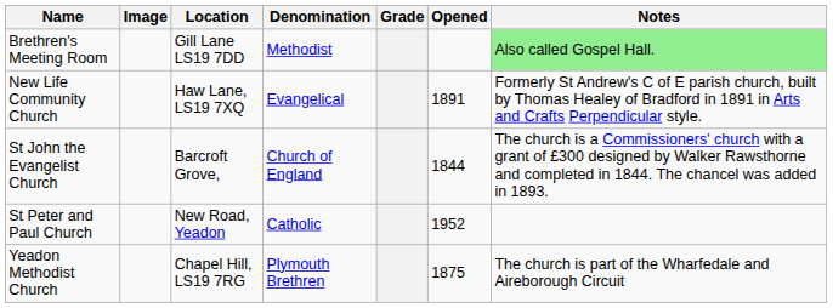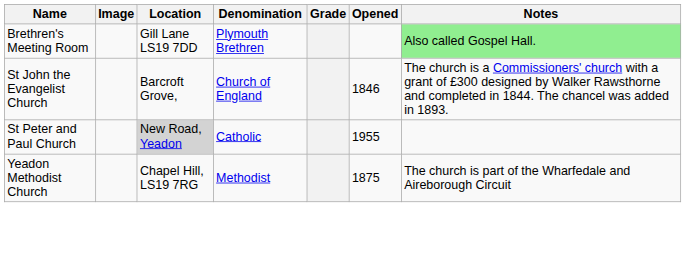 <table class="wikitable sortable">
 <tr>
 <th>Name</th>
 <th class="unsortable">Image</th>
 <th>Location</th>
 <th>Denomination</th>
 <th>Grade</th>
 <th>Opened</th>
 <th class="unsortable">Notes</th>
 </tr>
 <tr>
 <td>Brethren's Meeting Room</td>
 <td></td>
 <td>Gill Lane LS19 7DD</td>
-<td><a href='#'>Methodist</a></td>
+<td><a href='#'>Plymouth Brethren</a></td>
 <th></th>
 <td></td>
 <td style="background: lightgreen;">Also called Gospel Hall.</td>
-</tr>
-<tr>
-<td>New Life Community Church</td>
-<td></td>
-<td>Haw Lane, LS19 7XQ</td>
-<td><a href='#'>Evangelical</a></td>
-<th></th>
-<td>1891</td>
-<td>Formerly St Andrew's C of E parish church, built by Thomas Healey of Bradford in 1891 in <a href='#'>Arts and Crafts</a> <a href='#'>Perpendicular</a> style.</td>
 </tr>
 <tr>
 <td>St John the Evangelist Church</td>
 <td></td>
 <td>Barcroft Grove,</td>
 <td><a href='#'>Church of England</a></td>
 <th></th>
-<td>1844</td>
+<td>1846</td>
 <td>The church is a <a href='#'>Commissioners' church</a> with a grant of £300 designed by Walker Rawsthorne and completed in 1844. The chancel was added in 1893.</td>
 </tr>
 <tr>
 <td>St Peter and Paul Church</td>
 <td></td>
-<td>New Road, <a href='#'>Yeadon</a></td>
+<td style="background: lightgrey;">New Road, <a href='#'>Yeadon</a></td>
 <td><a href='#'>Catholic</a></td>
 <th></th>
-<td>1952</td>
+<td>1955</td>
 <td></td>
 </tr>
 <tr>
 <td>Yeadon Methodist Church</td>
 <td></td>
 <td>Chapel Hill, LS19 7RG</td>
-<td><a href='#'>Plymouth Brethren</a></td>
+<td><a href='#'>Methodist</a></td>
 <th></th>
 <td>1875</td>
 <td>The church is part of the Wharfedale and Aireborough Circuit </td>
 </tr>
 </table>
